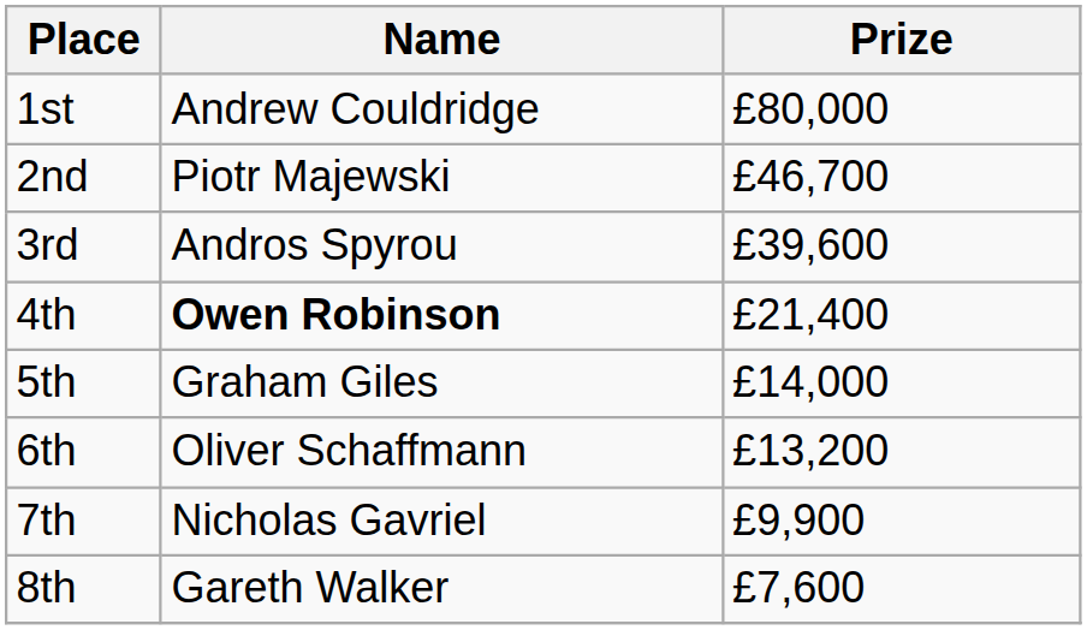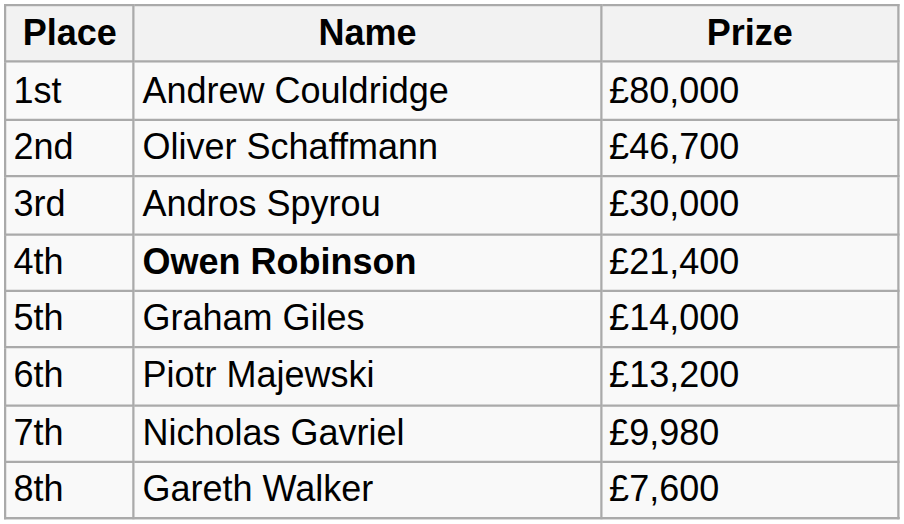 <table class="wikitable">
 <tr>
 <th width="50">Place</th>
 <th width="200">Name</th>
 <th width="125">Prize</th>
 </tr>
 <tr>
 <td>1st</td>
 <td> Andrew Couldridge</td>
 <td>£80,000</td>
 </tr>
 <tr>
 <td>2nd</td>
-<td> Piotr Majewski</td>
+<td> Oliver Schaffmann</td>
 <td>£46,700</td>
 </tr>
 <tr>
 <td>3rd</td>
 <td> Andros Spyrou</td>
-<td>£39,600</td>
+<td>£30,000</td>
 </tr>
 <tr>
 <td>4th</td>
 <td><strong> Owen Robinson</strong></td>
 <td>£21,400</td>
 </tr>
 <tr>
 <td>5th</td>
 <td> Graham Giles</td>
 <td>£14,000</td>
 </tr>
 <tr>
 <td>6th</td>
-<td> Oliver Schaffmann</td>
+<td> Piotr Majewski</td>
 <td>£13,200</td>
 </tr>
 <tr>
 <td>7th</td>
 <td> Nicholas Gavriel</td>
-<td>£9,900</td>
+<td>£9,980</td>
 </tr>
 <tr>
 <td>8th</td>
 <td> Gareth Walker</td>
 <td>£7,600</td>
 </tr>
 <tr>
 </tr>
 </table>
